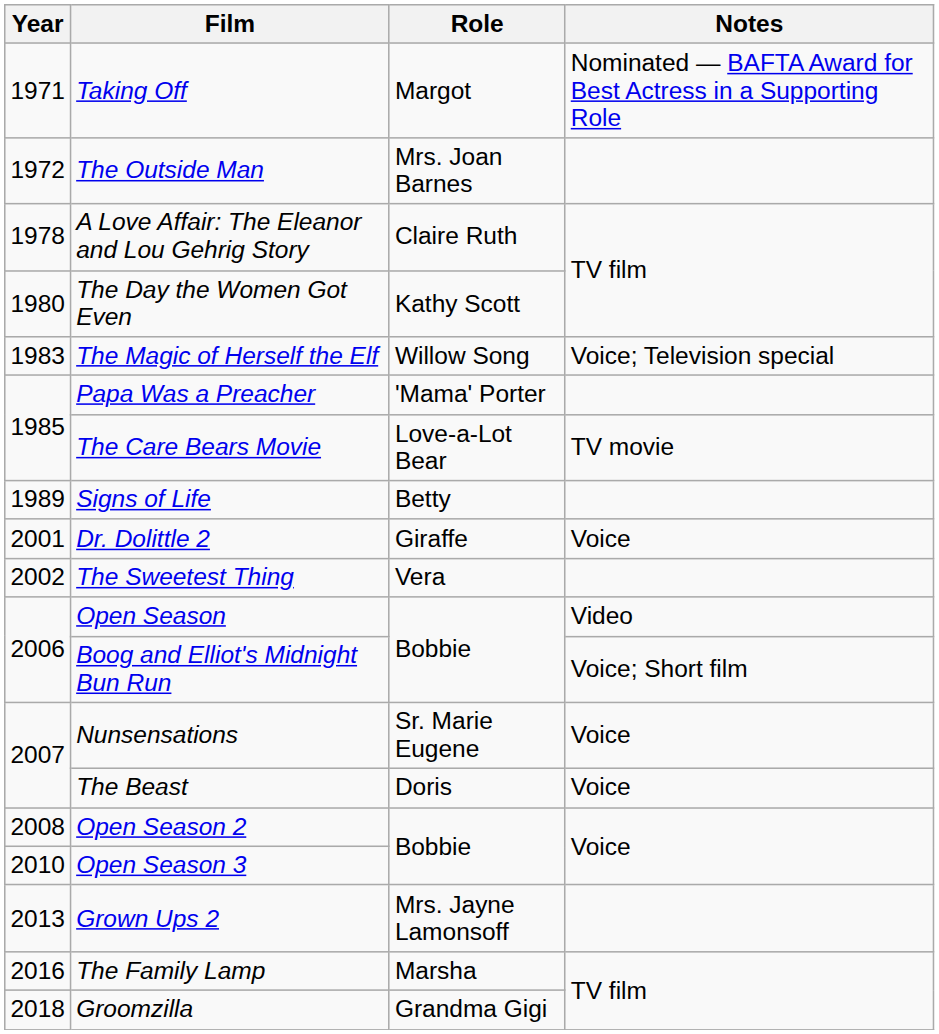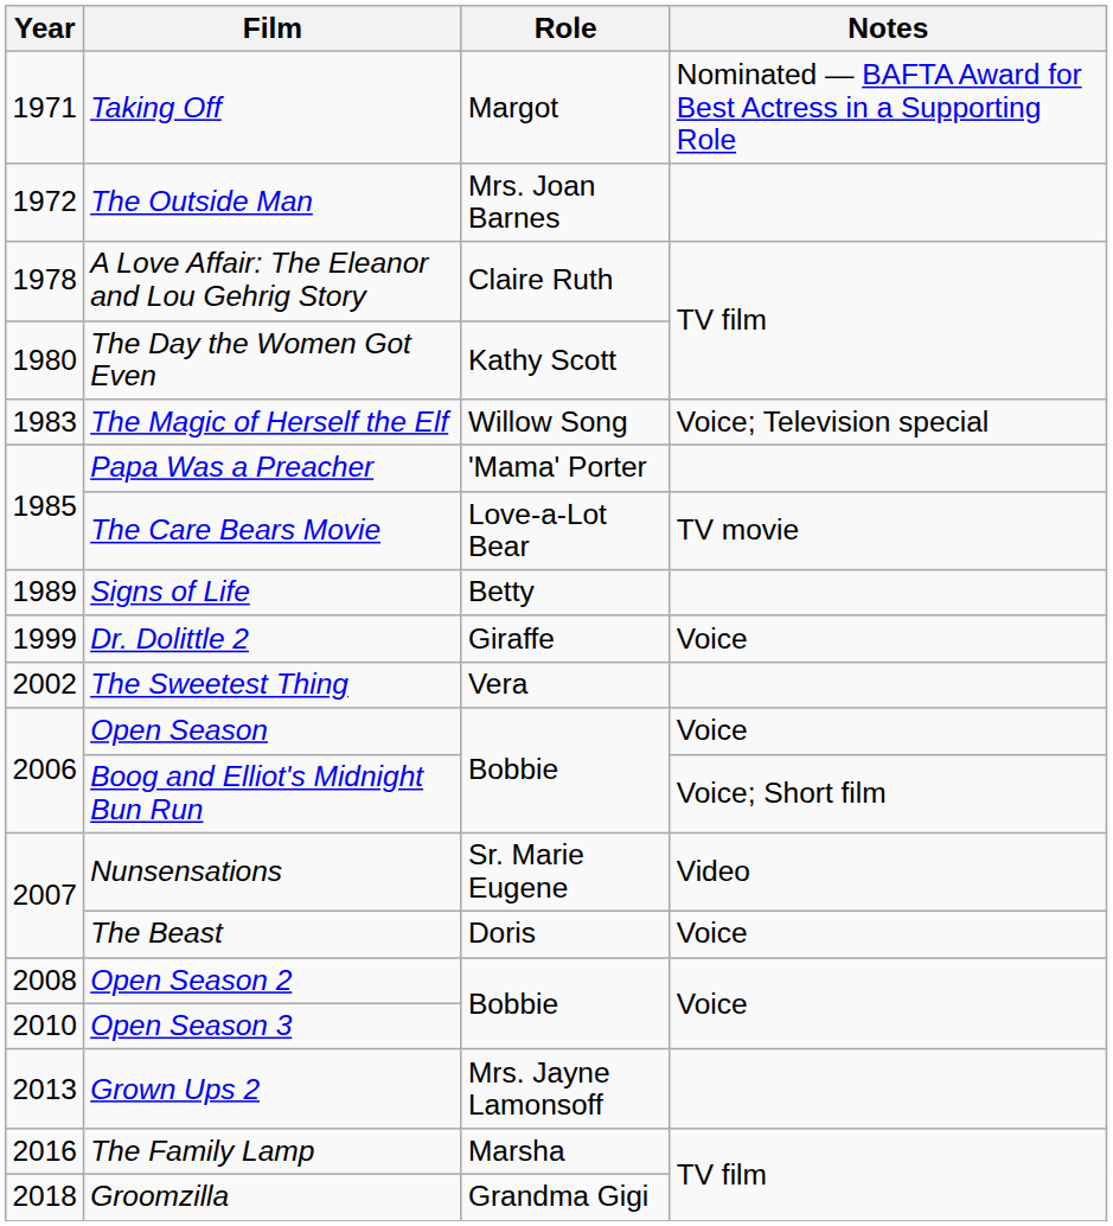 <table class="wikitable sortable">
 <tr>
 <th>Year</th>
 <th>Film</th>
 <th>Role</th>
 <th class="unsortable">Notes</th>
 </tr>
 <tr>
 <td>1971</td>
 <td><em><a href='#'>Taking Off</a></em></td>
 <td>Margot</td>
 <td>Nominated — <a href='#'>BAFTA Award for Best Actress in a Supporting Role</a></td>
 </tr>
 <tr>
 <td>1972</td>
 <td><em><a href='#'>The Outside Man</a></em></td>
 <td>Mrs. Joan Barnes</td>
 <td></td>
 </tr>
 <tr>
 <td>1978</td>
 <td><em>A Love Affair: The Eleanor and Lou Gehrig Story</em></td>
 <td>Claire Ruth</td>
 <td rowspan="2">TV film</td>
 </tr>
 <tr>
 <td>1980</td>
 <td><em>The Day the Women Got Even</em></td>
 <td>Kathy Scott</td>
 </tr>
 <tr>
 <td>1983</td>
 <td><em><a href='#'>The Magic of Herself the Elf</a></em></td>
 <td>Willow Song</td>
 <td>Voice; Television special</td>
 </tr>
 <tr>
 <td rowspan="2">1985</td>
 <td><em><a href='#'>Papa Was a Preacher</a></em></td>
 <td>'Mama' Porter</td>
 <td></td>
 </tr>
 <tr>
 <td><em><a href='#'>The Care Bears Movie</a></em></td>
 <td>Love-a-Lot Bear</td>
 <td>TV movie</td>
 </tr>
 <tr>
 <td>1989</td>
 <td><em><a href='#'>Signs of Life</a></em></td>
 <td>Betty</td>
 <td></td>
 </tr>
 <tr>
-<td>2001</td>
+<td>1999</td>
 <td><em><a href='#'>Dr. Dolittle 2</a></em></td>
 <td>Giraffe</td>
 <td>Voice</td>
 </tr>
 <tr>
 <td>2002</td>
 <td><em><a href='#'>The Sweetest Thing</a></em></td>
 <td>Vera</td>
 <td></td>
 </tr>
 <tr>
 <td rowspan="2">2006</td>
 <td><em><a href='#'>Open Season</a></em></td>
 <td rowspan="2">Bobbie</td>
-<td>Video</td>
+<td>Voice</td>
 </tr>
 <tr>
 <td><em><a href='#'>Boog and Elliot's Midnight Bun Run</a></em></td>
 <td>Voice; Short film</td>
 </tr>
 <tr>
 <td rowspan="2">2007</td>
 <td><em>Nunsensations</em></td>
 <td>Sr. Marie Eugene</td>
-<td>Voice</td>
+<td>Video</td>
 </tr>
 <tr>
 <td><em>The Beast</em></td>
 <td>Doris</td>
 <td>Voice</td>
 </tr>
 <tr>
 <td>2008</td>
 <td><em><a href='#'>Open Season 2</a></em></td>
 <td rowspan="2">Bobbie</td>
 <td rowspan="2">Voice</td>
 </tr>
 <tr>
 <td>2010</td>
 <td><em><a href='#'>Open Season 3</a></em></td>
 </tr>
 <tr>
 <td>2013</td>
 <td><em><a href='#'>Grown Ups 2</a></em></td>
 <td>Mrs. Jayne Lamonsoff</td>
 <td></td>
 </tr>
 <tr>
 <td>2016</td>
 <td><em>The Family Lamp</em></td>
 <td>Marsha</td>
 <td rowspan="2">TV film</td>
 </tr>
 <tr>
 <td>2018</td>
 <td><em>Groomzilla</em></td>
 <td>Grandma Gigi</td>
 </tr>
 </table>
